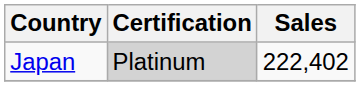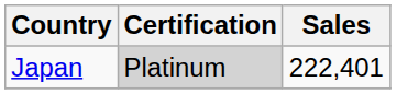 <table class="wikitable">
 <tr>
 <th>Country</th>
 <th>Certification</th>
 <th>Sales</th>
 </tr>
 <tr>
 <td><a href='#'>Japan</a></td>
 <td style="background: lightgrey;">Platinum </td>
-<td>222,402</td>
+<td>222,401</td>
 </tr>
 <tr>
 </tr>
 </table>
